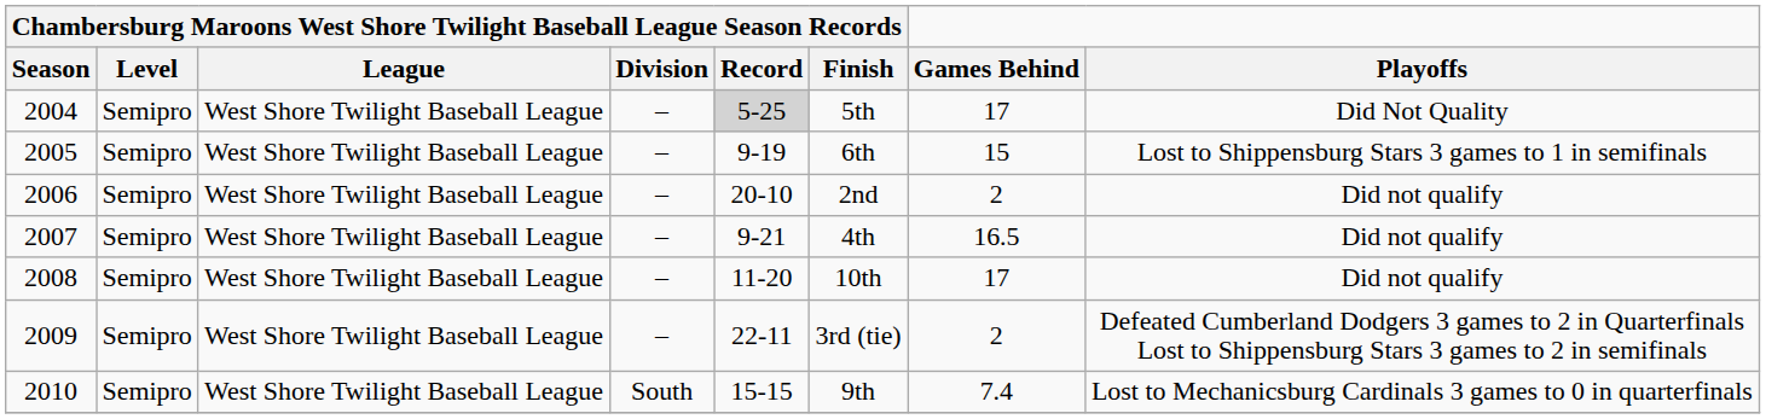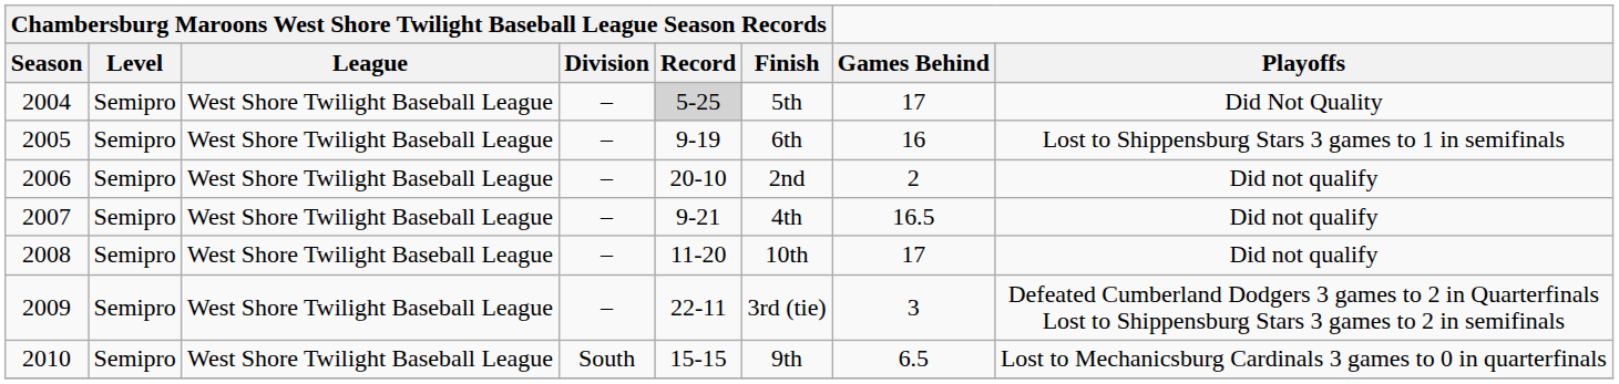 <table class="wikitable collapsible collapsed" style="text-align:center;">
 <tr style="font-weight:bold; background:#ddd;"|>
 <th colspan="6">Chambersburg Maroons West Shore Twilight Baseball League Season Records</th>
 </tr>
 <tr>
 <th>Season</th>
 <th>Level</th>
 <th>League</th>
 <th>Division</th>
 <th>Record</th>
 <th>Finish</th>
 <th>Games Behind</th>
 <th>Playoffs</th>
 </tr>
 <tr>
 <td>2004</td>
 <td>Semipro</td>
 <td>West Shore Twilight Baseball League</td>
 <td>–</td>
 <td style="background: lightgrey;">5-25</td>
 <td>5th</td>
 <td>17</td>
 <td>Did Not Quality</td>
 </tr>
 <tr>
 <td>2005</td>
 <td>Semipro</td>
 <td>West Shore Twilight Baseball League</td>
 <td>–</td>
 <td>9-19</td>
 <td>6th</td>
-<td>15</td>
+<td>16</td>
 <td>Lost to Shippensburg Stars 3 games to 1 in semifinals</td>
 </tr>
 <tr>
 <td>2006</td>
 <td>Semipro</td>
 <td>West Shore Twilight Baseball League</td>
 <td>–</td>
 <td>20-10</td>
 <td>2nd</td>
 <td>2</td>
 <td>Did not qualify</td>
 </tr>
 <tr>
 <td>2007</td>
 <td>Semipro</td>
 <td>West Shore Twilight Baseball League</td>
 <td>–</td>
 <td>9-21</td>
 <td>4th</td>
 <td>16.5</td>
 <td>Did not qualify</td>
 </tr>
 <tr>
 <td>2008</td>
 <td>Semipro</td>
 <td>West Shore Twilight Baseball League</td>
 <td>–</td>
 <td>11-20</td>
 <td>10th</td>
 <td>17</td>
 <td>Did not qualify</td>
 </tr>
 <tr>
 <td>2009</td>
 <td>Semipro</td>
 <td>West Shore Twilight Baseball League</td>
 <td>–</td>
 <td>22-11</td>
 <td>3rd (tie)</td>
-<td>2</td>
+<td>3</td>
 <td>Defeated Cumberland Dodgers 3 games to 2 in Quarterfinals <br> Lost to Shippensburg Stars 3 games to 2 in semifinals</td>
 </tr>
 <tr>
 <td>2010</td>
 <td>Semipro</td>
 <td>West Shore Twilight Baseball League</td>
 <td>South</td>
 <td>15-15</td>
 <td>9th</td>
-<td>7.4</td>
+<td>6.5</td>
 <td>Lost to Mechanicsburg Cardinals 3 games to 0 in quarterfinals</td>
 </tr>
 <tr>
 </tr>
 </table>
